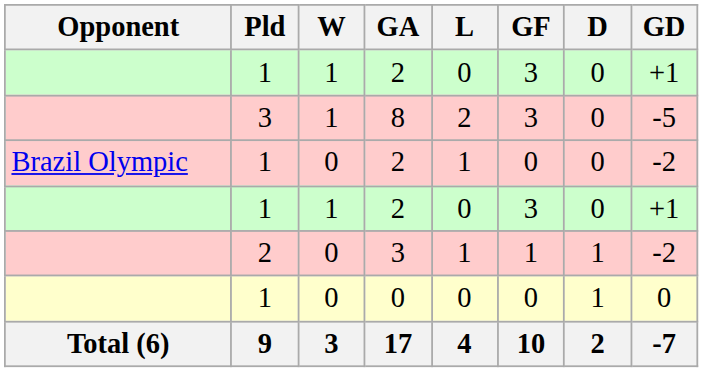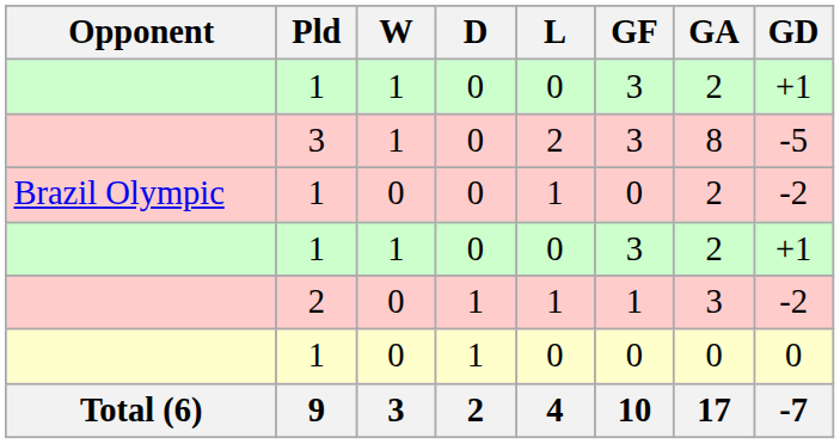 <table class="wikitable sortable" style="text-align: center">
 <tr>
 <th width=120>Opponent<br></th>
 <th width=30>Pld<br></th>
 <th width=30>W<br></th>
-<th width=30>GA<br></th>
+<th width=30>D<br></th>
 <th width=30>L<br></th>
 <th width=30>GF<br></th>
-<th width=30>D<br></th>
+<th width=30>GA<br></th>
 <th width=30>GD<br></th>
 </tr>
 <tr style="background-color:#CCFFCC">
 <td style="text-align:left;"></td>
 <td>1</td>
 <td>1</td>
-<td>2</td>
+<td>0</td>
 <td>0</td>
 <td>3</td>
-<td>0</td>
+<td>2</td>
 <td>+1</td>
 </tr>
 <tr style="background-color:#FFCCCC">
 <td style="text-align:left;"></td>
 <td>3</td>
 <td>1</td>
-<td>8</td>
+<td>0</td>
 <td>2</td>
 <td>3</td>
-<td>0</td>
+<td>8</td>
 <td>-5</td>
 </tr>
 <tr style="background-color:#FFCCCC">
 <td style="text-align:left;"> <a href='#'>Brazil Olympic</a></td>
 <td>1</td>
 <td>0</td>
-<td>2</td>
+<td>0</td>
 <td>1</td>
 <td>0</td>
-<td>0</td>
+<td>2</td>
 <td>-2</td>
 </tr>
 <tr style="background-color:#CCFFCC">
 <td style="text-align:left;"></td>
 <td>1</td>
 <td>1</td>
-<td>2</td>
+<td>0</td>
 <td>0</td>
 <td>3</td>
-<td>0</td>
+<td>2</td>
 <td>+1</td>
 </tr>
 <tr style="background-color:#FFCCCC">
 <td style="text-align:left;"></td>
 <td>2</td>
 <td>0</td>
-<td>3</td>
 <td>1</td>
 <td>1</td>
 <td>1</td>
+<td>3</td>
 <td>-2</td>
 </tr>
 <tr style="background-color:#FFFFCC">
 <td style="text-align:left;"></td>
 <td>1</td>
 <td>0</td>
+<td>1</td>
 <td>0</td>
 <td>0</td>
 <td>0</td>
-<td>1</td>
 <td>0</td>
 </tr>
 <tr>
 <th>Total (6)</th>
 <th>9</th>
 <th>3</th>
-<th>17</th>
+<th>2</th>
 <th>4</th>
 <th>10</th>
-<th>2</th>
+<th>17</th>
 <th>-7</th>
 </tr>
 </table>
